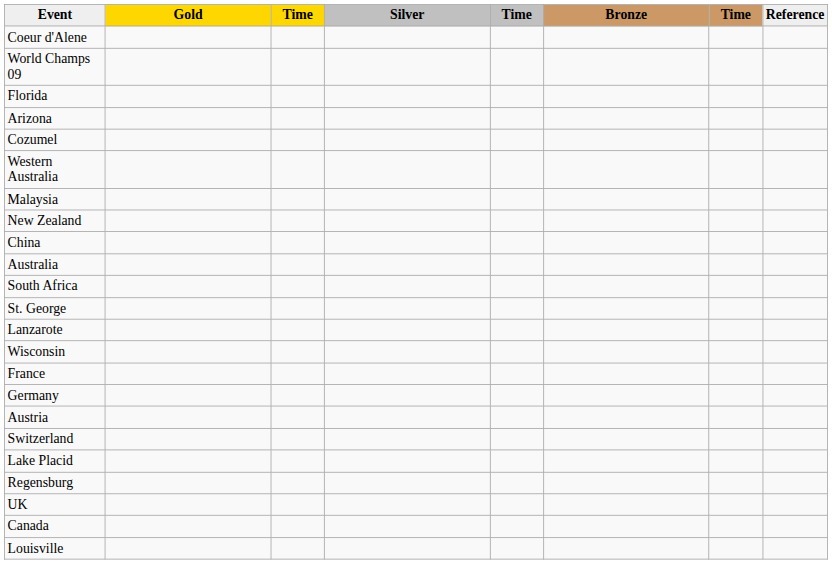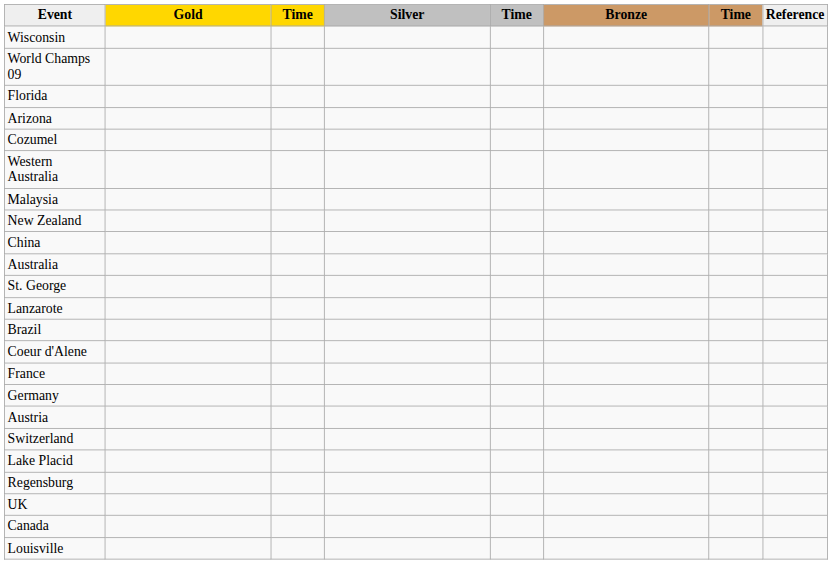 <table class="wikitable sortable">
 <tr align="center">
 <td width="110" bgcolor="efefef"><strong>Event</strong></td>
 <td width="185" bgcolor="gold"><strong>Gold</strong></td>
 <td width="55" bgcolor="gold"><strong>Time</strong></td>
 <td width="185" bgcolor="silver"><strong>Silver</strong></td>
 <td width="55" bgcolor="silver"><strong>Time</strong></td>
 <td width="185" bgcolor="cc9966"><strong>Bronze</strong></td>
 <td width="55" bgcolor="cc9966"><strong>Time</strong></td>
 <td class="unsortable" bgcolor="efefef"><strong>Reference</strong></td>
 </tr>
 <tr>
-<td>Coeur d'Alene</td>
+<td>Wisconsin</td>
 <td></td>
 <td></td>
 <td></td>
 <td></td>
 <td></td>
 <td></td>
 <td></td>
 </tr>
 <tr>
 <td>World Champs 09</td>
 <td></td>
 <td></td>
 <td></td>
 <td></td>
 <td></td>
 <td></td>
 <td></td>
 </tr>
 <tr>
 <td>Florida</td>
 <td></td>
 <td></td>
 <td></td>
 <td></td>
 <td></td>
 <td></td>
 <td></td>
 </tr>
 <tr>
 <td>Arizona</td>
 <td></td>
 <td></td>
 <td></td>
 <td></td>
 <td></td>
 <td></td>
 <td></td>
 </tr>
 <tr>
 <td>Cozumel</td>
 <td></td>
 <td></td>
 <td></td>
 <td></td>
 <td></td>
 <td></td>
 <td></td>
 </tr>
 <tr>
 <td>Western Australia</td>
 <td></td>
 <td></td>
 <td></td>
 <td></td>
 <td></td>
 <td></td>
 <td></td>
 </tr>
 <tr>
 <td>Malaysia</td>
 <td></td>
 <td></td>
 <td></td>
 <td></td>
 <td></td>
 <td></td>
 <td></td>
 </tr>
 <tr>
 <td>New Zealand</td>
 <td></td>
 <td></td>
 <td></td>
 <td></td>
 <td></td>
 <td></td>
 <td></td>
 </tr>
 <tr>
 <td>China</td>
 <td></td>
 <td></td>
 <td></td>
 <td></td>
 <td></td>
 <td></td>
 <td></td>
 </tr>
 <tr>
 <td>Australia</td>
 <td></td>
 <td></td>
 <td></td>
 <td></td>
 <td></td>
 <td></td>
 <td></td>
 </tr>
 <tr>
-<td>South Africa</td>
-<td></td>
-<td></td>
-<td></td>
-<td></td>
-<td></td>
-<td></td>
-<td></td>
-</tr>
-<tr>
 <td>St. George</td>
 <td></td>
 <td></td>
 <td></td>
 <td></td>
 <td></td>
 <td></td>
 <td></td>
 </tr>
 <tr>
 <td>Lanzarote</td>
 <td></td>
 <td></td>
 <td></td>
 <td></td>
 <td></td>
 <td></td>
 <td></td>
 </tr>
 <tr>
-<td>Wisconsin</td>
+<td>Brazil</td>
+<td></td>
+<td></td>
+<td></td>
+<td></td>
+<td></td>
+<td></td>
+<td></td>
+</tr>
+<tr>
+<td>Coeur d'Alene</td>
 <td></td>
 <td></td>
 <td></td>
 <td></td>
 <td></td>
 <td></td>
 <td></td>
 </tr>
 <tr>
 <td>France</td>
 <td></td>
 <td></td>
 <td></td>
 <td></td>
 <td></td>
 <td></td>
 <td></td>
 </tr>
 <tr>
 <td>Germany</td>
 <td></td>
 <td></td>
 <td></td>
 <td></td>
 <td></td>
 <td></td>
 <td></td>
 </tr>
 <tr>
 <td>Austria</td>
 <td></td>
 <td></td>
 <td></td>
 <td></td>
 <td></td>
 <td></td>
 <td></td>
 </tr>
 <tr>
 <td>Switzerland</td>
 <td></td>
 <td></td>
 <td></td>
 <td></td>
 <td></td>
 <td></td>
 <td></td>
 </tr>
 <tr>
 <td>Lake Placid</td>
 <td></td>
 <td></td>
 <td></td>
 <td></td>
 <td></td>
 <td></td>
 <td></td>
 </tr>
 <tr>
 <td>Regensburg</td>
 <td></td>
 <td></td>
 <td></td>
 <td></td>
 <td></td>
 <td></td>
 <td></td>
 </tr>
 <tr>
 <td>UK</td>
 <td></td>
 <td></td>
 <td></td>
 <td></td>
 <td></td>
 <td></td>
 <td></td>
 </tr>
 <tr>
 <td>Canada</td>
 <td></td>
 <td></td>
 <td></td>
 <td></td>
 <td></td>
 <td></td>
 <td></td>
 </tr>
 <tr>
 <td>Louisville</td>
 <td></td>
 <td></td>
 <td></td>
 <td></td>
 <td></td>
 <td></td>
 <td></td>
 </tr>
 </table>
